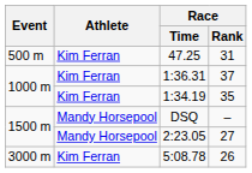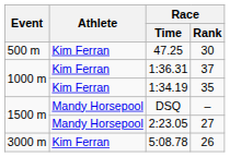 <table class="wikitable" border="1" style="font-size:90%">
 <tr>
 <th rowspan=2>Event</th>
 <th rowspan=2>Athlete</th>
 <th colspan=2>Race</th>
 </tr>
 <tr>
 <th>Time</th>
 <th>Rank</th>
 </tr>
 <tr>
 <td>500 m</td>
 <td><a href='#'>Kim Ferran</a></td>
 <td align=center>47.25</td>
-<td align=center>31</td>
+<td align=center>30</td>
 </tr>
 <tr>
 <td rowspan=2>1000 m</td>
 <td><a href='#'>Kim Ferran</a></td>
 <td align=center>1:36.31</td>
 <td align=center>37</td>
 </tr>
 <tr>
 <td><a href='#'>Kim Ferran</a></td>
 <td align=center>1:34.19</td>
 <td align=center>35</td>
 </tr>
 <tr>
 <td rowspan=2>1500 m</td>
 <td><a href='#'>Mandy Horsepool</a></td>
 <td align=center>DSQ</td>
 <td align=center>–</td>
 </tr>
 <tr>
 <td><a href='#'>Mandy Horsepool</a></td>
 <td align=center>2:23.05</td>
 <td align=center>27</td>
 </tr>
 <tr>
 <td>3000 m</td>
 <td><a href='#'>Kim Ferran</a></td>
 <td align=center>5:08.78</td>
 <td align=center>26</td>
 </tr>
 </table>
